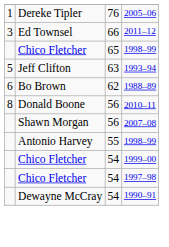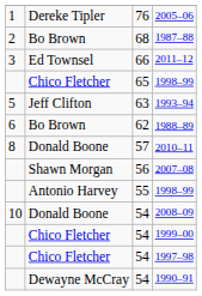 <table class="wikitable">
 <tr>
 </tr>
 <tr>
 <td>1</td>
 <td>Dereke Tipler</td>
 <td>76</td>
 <td style="font-size:80%;"><a href='#'>2005–06</a></td>
+</tr>
+<tr>
+<td>2</td>
+<td>Bo Brown</td>
+<td>68</td>
+<td style="font-size:80%;"><a href='#'>1987–88</a></td>
 </tr>
 <tr>
 <td>3</td>
 <td>Ed Townsel</td>
 <td>66</td>
 <td style="font-size:80%;"><a href='#'>2011–12</a></td>
 </tr>
 <tr>
 <td></td>
 <td><a href='#'>Chico Fletcher</a></td>
 <td>65</td>
 <td style="font-size:80%;"><a href='#'>1998–99</a></td>
 </tr>
 <tr>
 <td>5</td>
 <td>Jeff Clifton</td>
 <td>63</td>
 <td style="font-size:80%;"><a href='#'>1993–94</a></td>
 </tr>
 <tr>
 <td>6</td>
 <td>Bo Brown</td>
 <td>62</td>
 <td style="font-size:80%;"><a href='#'>1988–89</a></td>
 </tr>
 <tr>
 <td>8</td>
 <td>Donald Boone</td>
-<td>56</td>
+<td>57</td>
 <td style="font-size:80%;"><a href='#'>2010–11</a></td>
 </tr>
 <tr>
 <td></td>
 <td>Shawn Morgan</td>
 <td>56</td>
 <td style="font-size:80%;"><a href='#'>2007–08</a></td>
 </tr>
 <tr>
 <td></td>
 <td>Antonio Harvey</td>
 <td>55</td>
 <td style="font-size:80%;"><a href='#'>1998–99</a></td>
+</tr>
+<tr>
+<td>10</td>
+<td>Donald Boone</td>
+<td>54</td>
+<td style="font-size:80%;"><a href='#'>2008–09</a></td>
 </tr>
 <tr>
 <td></td>
 <td><a href='#'>Chico Fletcher</a></td>
 <td>54</td>
 <td style="font-size:80%;"><a href='#'>1999–00</a></td>
 </tr>
 <tr>
 <td></td>
 <td><a href='#'>Chico Fletcher</a></td>
 <td>54</td>
 <td style="font-size:80%;"><a href='#'>1997–98</a></td>
 </tr>
 <tr>
 <td></td>
 <td>Dewayne McCray</td>
 <td>54</td>
 <td style="font-size:80%;"><a href='#'>1990–91</a></td>
 </tr>
 </table>
